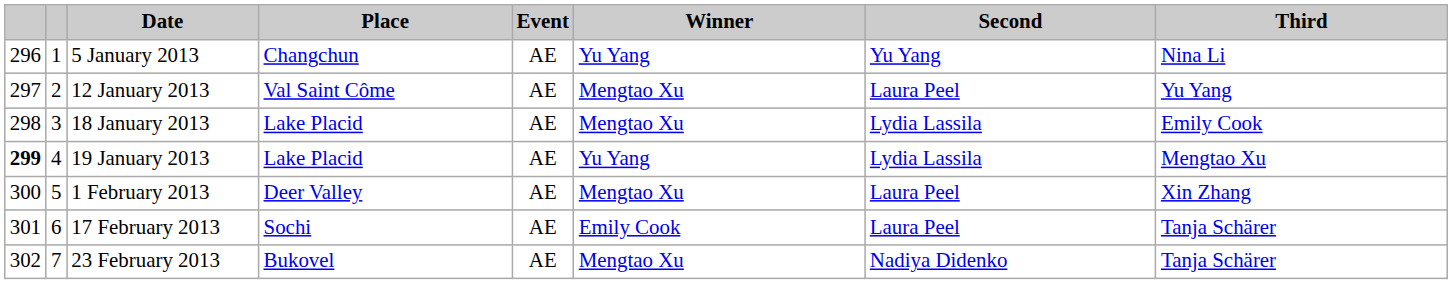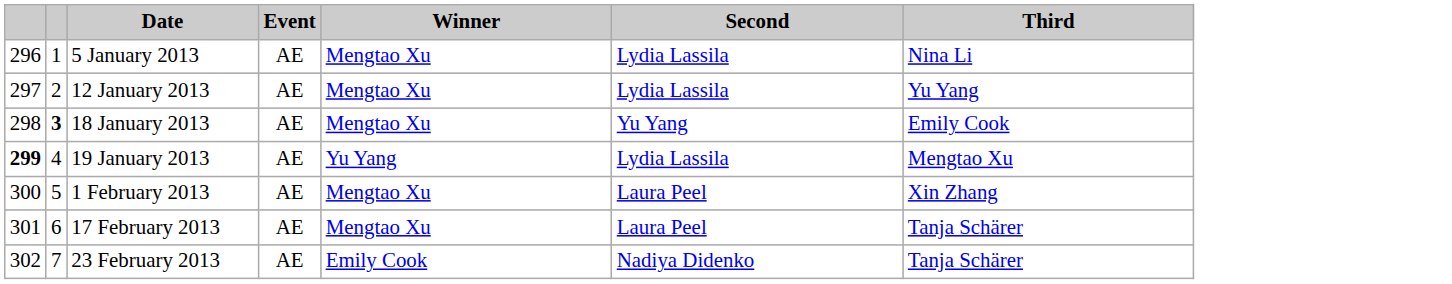 <table class="wikitable plainrowheaders" style="background:#fff; font-size:86%; line-height:16px; border:grey solid 1px; border-collapse:collapse;">
 <tr style="background:#ccc; text-align:center;">
 <th scope="col" style="background:#ccc; width=20 px;"></th>
 <th scope="col" style="background:#ccc; width=30 px;"></th>
 <th scope="col" style="background:#ccc; width:120px;">Date</th>
-<th scope="col" style="background:#ccc; width:160px;">Place</th>
 <th scope="col" style="background:#ccc; width:15px;">Event</th>
 <th scope="col" style="background:#ccc; width:185px;">Winner</th>
 <th scope="col" style="background:#ccc; width:185px;">Second</th>
 <th scope="col" style="background:#ccc; width:185px;">Third</th>
 </tr>
 <tr>
 <td align=center>296</td>
 <td align=center>1</td>
 <td>5 January 2013</td>
-<td> <a href='#'>Changchun</a></td>
 <td align=center>AE</td>
-<td> <a href='#'>Yu Yang</a></td>
-<td> <a href='#'>Yu Yang</a></td>
+<td> <a href='#'>Mengtao Xu</a></td>
+<td> <a href='#'>Lydia Lassila</a></td>
 <td> <a href='#'>Nina Li</a></td>
 </tr>
 <tr>
 <td align=center>297</td>
 <td align=center>2</td>
 <td>12 January 2013</td>
-<td> <a href='#'>Val Saint Côme</a></td>
 <td align=center>AE</td>
 <td> <a href='#'>Mengtao Xu</a></td>
-<td> <a href='#'>Laura Peel</a></td>
+<td> <a href='#'>Lydia Lassila</a></td>
 <td> <a href='#'>Yu Yang</a></td>
 </tr>
 <tr>
 <td align=center>298</td>
-<td align=center>3</td>
+<td align=center><strong>3</strong></td>
 <td>18 January 2013</td>
-<td> <a href='#'>Lake Placid</a></td>
 <td align=center>AE</td>
 <td> <a href='#'>Mengtao Xu</a></td>
-<td> <a href='#'>Lydia Lassila</a></td>
+<td> <a href='#'>Yu Yang</a></td>
 <td> <a href='#'>Emily Cook</a></td>
 </tr>
 <tr>
 <td align=center><strong>299</strong></td>
 <td align=center>4</td>
 <td>19 January 2013</td>
-<td> <a href='#'>Lake Placid</a></td>
 <td align=center>AE</td>
 <td> <a href='#'>Yu Yang</a></td>
 <td> <a href='#'>Lydia Lassila</a></td>
 <td> <a href='#'>Mengtao Xu</a></td>
 </tr>
 <tr>
 <td align=center>300</td>
 <td align=center>5</td>
 <td>1 February 2013</td>
-<td> <a href='#'>Deer Valley</a></td>
 <td align=center>AE</td>
 <td> <a href='#'>Mengtao Xu</a></td>
 <td> <a href='#'>Laura Peel</a></td>
 <td> <a href='#'>Xin Zhang</a></td>
 </tr>
 <tr>
 <td align=center>301</td>
 <td align=center>6</td>
 <td>17 February 2013</td>
-<td> <a href='#'>Sochi</a></td>
 <td align=center>AE</td>
-<td> <a href='#'>Emily Cook</a></td>
+<td> <a href='#'>Mengtao Xu</a></td>
 <td> <a href='#'>Laura Peel</a></td>
 <td> <a href='#'>Tanja Schärer</a></td>
 </tr>
 <tr>
 <td align=center>302</td>
 <td align=center>7</td>
 <td>23 February 2013</td>
-<td> <a href='#'>Bukovel</a></td>
 <td align=center>AE</td>
-<td> <a href='#'>Mengtao Xu</a></td>
+<td> <a href='#'>Emily Cook</a></td>
 <td> <a href='#'>Nadiya Didenko</a></td>
 <td> <a href='#'>Tanja Schärer</a></td>
 </tr>
 </table>
